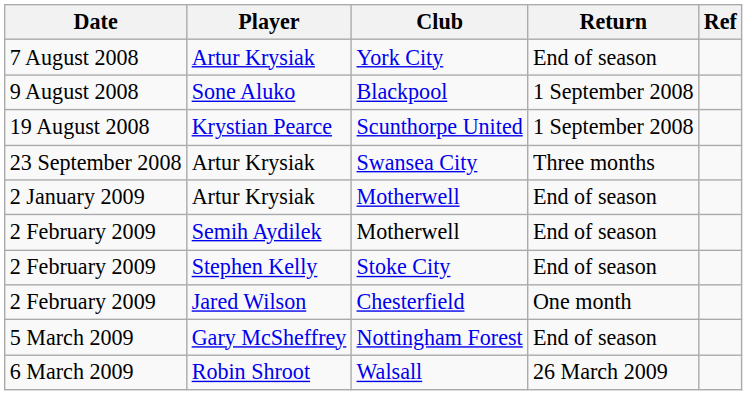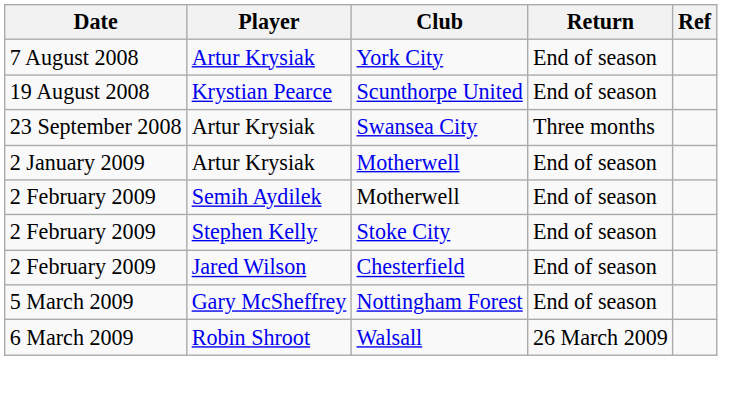 <table class="wikitable">
 <tr>
 <th>Date</th>
 <th>Player</th>
 <th>Club</th>
 <th>Return</th>
 <th>Ref</th>
 </tr>
 <tr>
 <td>7 August 2008</td>
 <td><a href='#'>Artur Krysiak</a></td>
 <td><a href='#'>York City</a></td>
 <td>End of season</td>
 <td style="text-align: center"></td>
 </tr>
 <tr>
-<td>9 August 2008</td>
-<td><a href='#'>Sone Aluko</a></td>
-<td><a href='#'>Blackpool</a></td>
-<td>1 September 2008</td>
-<td style="text-align: center"></td>
-</tr>
-<tr>
 <td>19 August 2008</td>
 <td><a href='#'>Krystian Pearce</a></td>
 <td><a href='#'>Scunthorpe United</a></td>
-<td>1 September 2008</td>
+<td>End of season</td>
 <td style="text-align: center"></td>
 </tr>
 <tr>
 <td>23 September 2008</td>
 <td>Artur Krysiak</td>
 <td><a href='#'>Swansea City</a></td>
 <td>Three months</td>
 <td style="text-align: center"></td>
 </tr>
 <tr>
 <td>2 January 2009</td>
 <td>Artur Krysiak</td>
 <td><a href='#'>Motherwell</a></td>
 <td>End of season</td>
 <td style="text-align: center"></td>
 </tr>
 <tr>
 <td>2 February 2009</td>
 <td><a href='#'>Semih Aydilek</a></td>
 <td>Motherwell</td>
 <td>End of season</td>
 <td style="text-align: center"></td>
 </tr>
 <tr>
 <td>2 February 2009</td>
 <td><a href='#'>Stephen Kelly</a></td>
 <td><a href='#'>Stoke City</a></td>
 <td>End of season</td>
 <td style="text-align: center"></td>
 </tr>
 <tr>
 <td>2 February 2009</td>
 <td><a href='#'>Jared Wilson</a></td>
 <td><a href='#'>Chesterfield</a></td>
-<td>One month</td>
+<td>End of season</td>
 <td style="text-align: center"></td>
 </tr>
 <tr>
 <td>5 March 2009</td>
 <td><a href='#'>Gary McSheffrey</a></td>
 <td><a href='#'>Nottingham Forest</a></td>
 <td>End of season</td>
 <td style="text-align: center"></td>
 </tr>
 <tr>
 <td>6 March 2009</td>
 <td><a href='#'>Robin Shroot</a></td>
 <td><a href='#'>Walsall</a></td>
 <td>26 March 2009</td>
 <td style="text-align: center"></td>
 </tr>
 </table>
